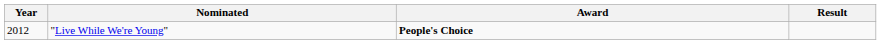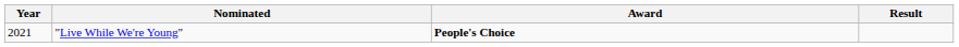 <table class="wikitable" style="width:100%;">
 <tr>
 <th width=5%>Year</th>
 <th style="width:40%;">Nominated</th>
 <th style="width:45%;">Award</th>
 <th style="width:10%;">Result</th>
 </tr>
 <tr>
-<td>2012</td>
+<td>2021</td>
 <td>"<a href='#'>Live While We're Young</a>"</td>
 <td><strong>People's Choice</strong></td>
 <td></td>
 </tr>
 </table>
